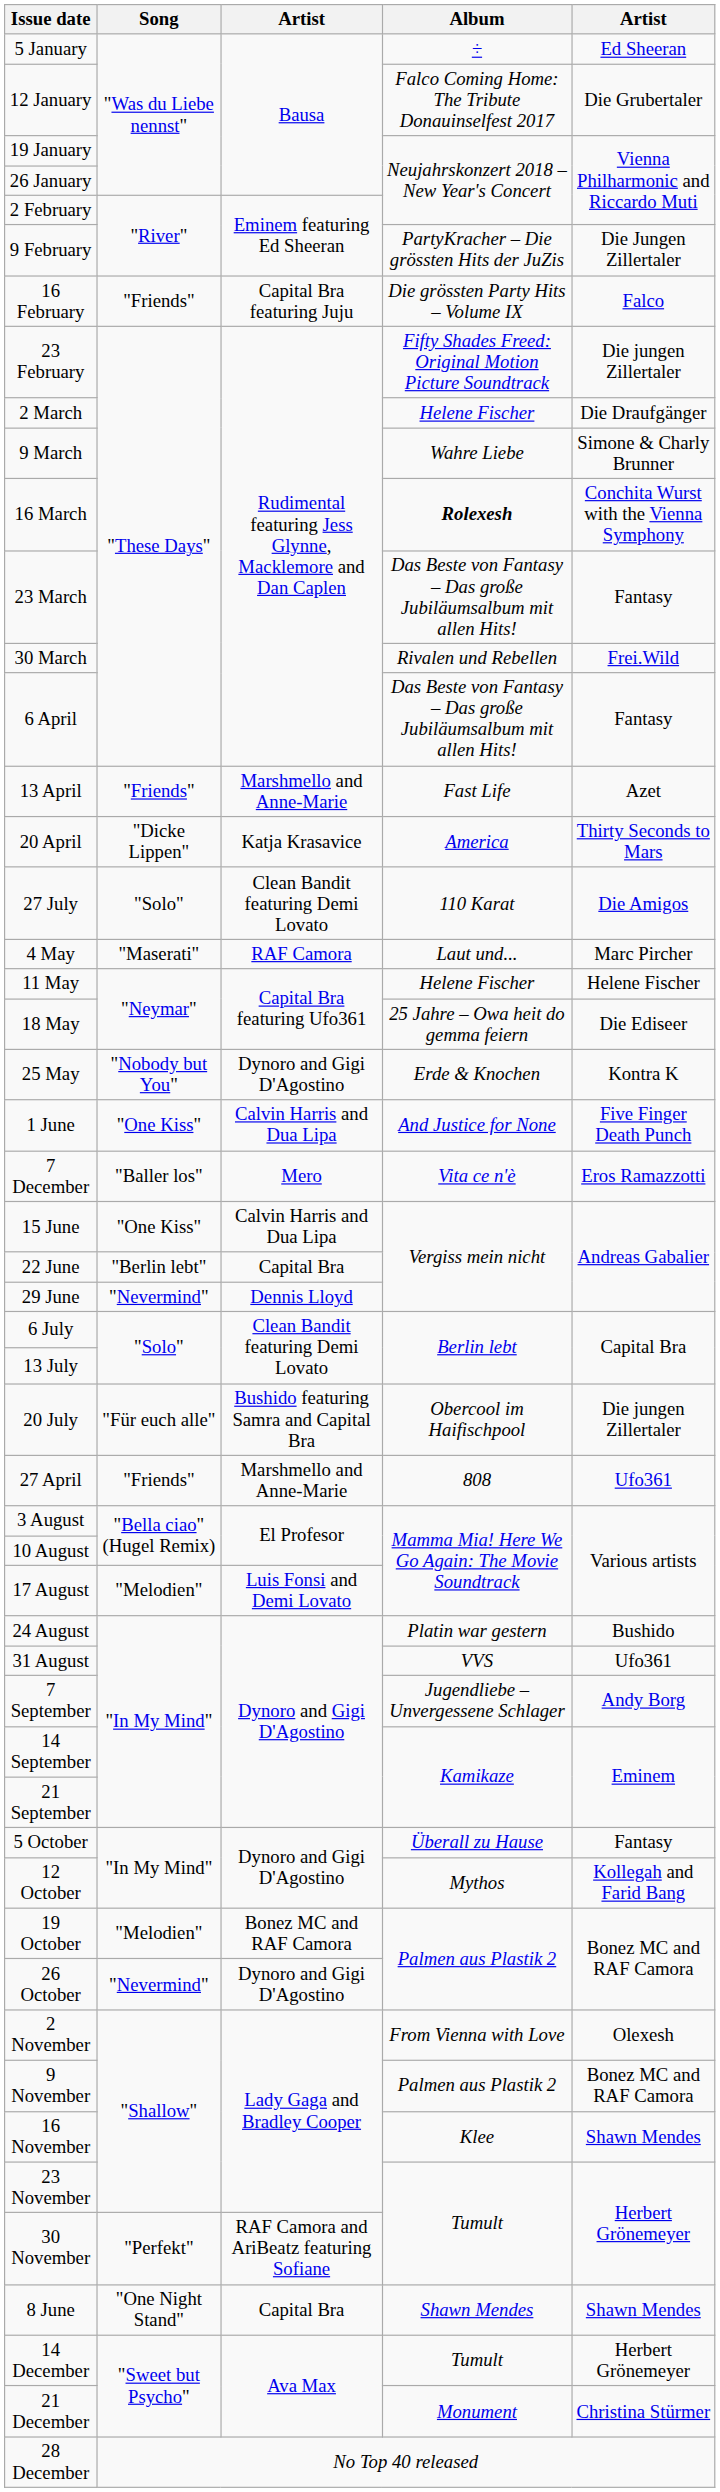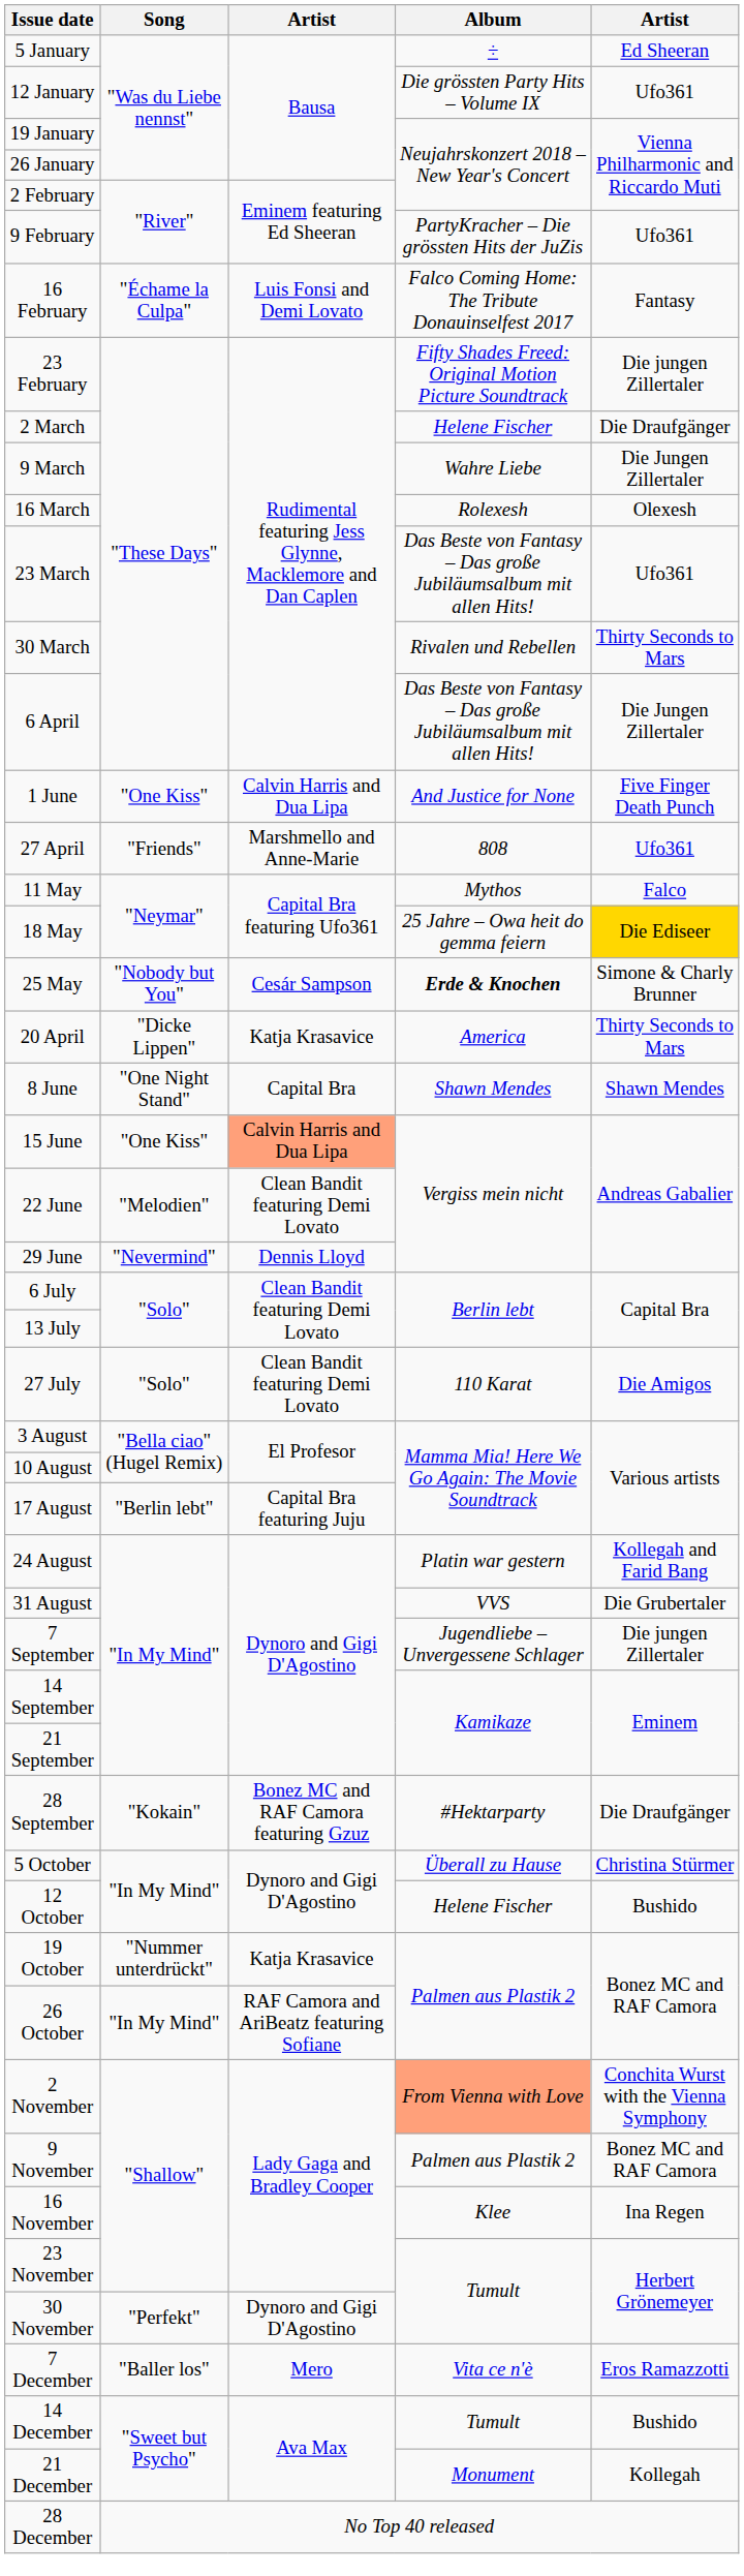 <table class="wikitable plainrowheaders" style="text-align:center">
 <tr>
 <th>Issue date</th>
 <th>Song</th>
 <th>Artist</th>
 <th>Album</th>
 <th>Artist</th>
 </tr>
 <tr>
 <td>5 January</td>
 <td rowspan="4">"<a href='#'>Was du Liebe nennst</a>"</td>
 <td rowspan="4"><a href='#'>Bausa</a></td>
 <td><em><a href='#'>÷</a></em></td>
 <td><a href='#'>Ed Sheeran</a></td>
 </tr>
 <tr>
 <td>12 January</td>
-<td><em>Falco Coming Home: The Tribute Donauinselfest 2017</em></td>
-<td>Die Grubertaler</td>
+<td><em>Die grössten Party Hits – Volume IX</em></td>
+<td>Ufo361</td>
 </tr>
 <tr>
 <td>19 January</td>
 <td rowspan="3"><em>Neujahrskonzert 2018 – New Year's Concert</em></td>
 <td rowspan="3"><a href='#'>Vienna Philharmonic</a> and <a href='#'>Riccardo Muti</a></td>
 </tr>
 <tr>
 <td>26 January</td>
 </tr>
 <tr>
 <td>2 February</td>
 <td rowspan="2">"<a href='#'>River</a>"</td>
 <td rowspan="2"><a href='#'>Eminem</a> featuring Ed Sheeran</td>
 </tr>
 <tr>
 <td>9 February</td>
 <td><em>PartyKracher – Die grössten Hits der JuZis</em></td>
-<td>Die Jungen Zillertaler</td>
+<td>Ufo361</td>
 </tr>
 <tr>
 <td>16 February</td>
-<td>"Friends"</td>
-<td>Capital Bra featuring Juju</td>
-<td><em>Die grössten Party Hits – Volume IX</em></td>
-<td><a href='#'>Falco</a></td>
+<td>"<a href='#'>Échame la Culpa</a>"</td>
+<td><a href='#'>Luis Fonsi</a> and <a href='#'>Demi Lovato</a></td>
+<td><em>Falco Coming Home: The Tribute Donauinselfest 2017</em></td>
+<td>Fantasy</td>
 </tr>
 <tr>
 <td>23 February</td>
 <td rowspan="7">"<a href='#'>These Days</a>"</td>
 <td rowspan="7"><a href='#'>Rudimental</a> featuring <a href='#'>Jess Glynne</a>, <a href='#'>Macklemore</a> and <a href='#'>Dan Caplen</a></td>
 <td><em><a href='#'>Fifty Shades Freed: Original Motion Picture Soundtrack</a></em></td>
 <td>Die jungen Zillertaler</td>
 </tr>
 <tr>
 <td>2 March</td>
 <td><em><a href='#'>Helene Fischer</a></em></td>
 <td>Die Draufgänger</td>
 </tr>
 <tr>
 <td>9 March</td>
 <td><em>Wahre Liebe</em></td>
-<td>Simone & Charly Brunner</td>
+<td>Die Jungen Zillertaler</td>
 </tr>
 <tr>
 <td>16 March</td>
-<td><strong><em>Rolexesh</em></strong></td>
-<td><a href='#'>Conchita Wurst</a> with the <a href='#'>Vienna Symphony</a></td>
+<td><em>Rolexesh</em></td>
+<td>Olexesh</td>
 </tr>
 <tr>
 <td>23 March</td>
 <td><em>Das Beste von Fantasy – Das große Jubiläumsalbum mit allen Hits!</em></td>
-<td>Fantasy</td>
+<td>Ufo361</td>
 </tr>
 <tr>
 <td>30 March</td>
 <td><em>Rivalen und Rebellen</em></td>
-<td><a href='#'>Frei.Wild</a></td>
+<td><a href='#'>Thirty Seconds to Mars</a></td>
 </tr>
 <tr>
 <td>6 April</td>
 <td><em>Das Beste von Fantasy – Das große Jubiläumsalbum mit allen Hits!</em></td>
-<td>Fantasy</td>
+<td>Die Jungen Zillertaler</td>
 </tr>
 <tr>
-<td>13 April</td>
-<td>"<a href='#'>Friends</a>"</td>
-<td><a href='#'>Marshmello</a> and <a href='#'>Anne-Marie</a></td>
-<td><em>Fast Life</em></td>
-<td>Azet</td>
+<td>1 June</td>
+<td>"<a href='#'>One Kiss</a>"</td>
+<td><a href='#'>Calvin Harris</a> and <a href='#'>Dua Lipa</a></td>
+<td><em><a href='#'>And Justice for None</a></em></td>
+<td><a href='#'>Five Finger Death Punch</a></td>
+</tr>
+<tr>
+<td>27 April</td>
+<td>"Friends"</td>
+<td>Marshmello and Anne-Marie</td>
+<td><em>808</em></td>
+<td><a href='#'>Ufo361</a></td>
+</tr>
+<tr>
+<td>11 May</td>
+<td rowspan="2">"<a href='#'>Neymar</a>"</td>
+<td rowspan="2"><a href='#'>Capital Bra</a> featuring Ufo361</td>
+<td><em>Mythos</em></td>
+<td><a href='#'>Falco</a></td>
+</tr>
+<tr>
+<td>18 May</td>
+<td><em>25 Jahre – Owa heit do gemma feiern</em></td>
+<td style="background: gold;">Die Ediseer</td>
+</tr>
+<tr>
+<td>25 May</td>
+<td>"<a href='#'>Nobody but You</a>"</td>
+<td><a href='#'>Cesár Sampson</a></td>
+<td><strong><em>Erde & Knochen</em></strong></td>
+<td>Simone & Charly Brunner</td>
 </tr>
 <tr>
 <td>20 April</td>
 <td>"Dicke Lippen"</td>
 <td>Katja Krasavice</td>
 <td><em><a href='#'>America</a></em></td>
 <td><a href='#'>Thirty Seconds to Mars</a></td>
 </tr>
 <tr>
-<td>27 July</td>
-<td>"Solo"</td>
-<td>Clean Bandit featuring Demi Lovato</td>
-<td><em>110 Karat</em></td>
-<td><a href='#'>Die Amigos</a></td>
-</tr>
-<tr>
-<td>4 May</td>
-<td>"Maserati"</td>
-<td><a href='#'>RAF Camora</a></td>
-<td><em>Laut und...</em></td>
-<td>Marc Pircher</td>
-</tr>
-<tr>
-<td>11 May</td>
-<td rowspan="2">"<a href='#'>Neymar</a>"</td>
-<td rowspan="2"><a href='#'>Capital Bra</a> featuring Ufo361</td>
-<td><em>Helene Fischer</em></td>
-<td>Helene Fischer</td>
-</tr>
-<tr>
-<td>18 May</td>
-<td><em>25 Jahre – Owa heit do gemma feiern</em></td>
-<td>Die Ediseer</td>
-</tr>
-<tr>
-<td>25 May</td>
-<td>"<a href='#'>Nobody but You</a>"</td>
-<td>Dynoro and Gigi D'Agostino</td>
-<td><em>Erde & Knochen</em></td>
-<td>Kontra K</td>
-</tr>
-<tr>
-<td>1 June</td>
-<td>"<a href='#'>One Kiss</a>"</td>
-<td><a href='#'>Calvin Harris</a> and <a href='#'>Dua Lipa</a></td>
-<td><em><a href='#'>And Justice for None</a></em></td>
-<td><a href='#'>Five Finger Death Punch</a></td>
-</tr>
-<tr>
-<td>7 December</td>
-<td>"Baller los"</td>
-<td><a href='#'>Mero</a></td>
-<td><em><a href='#'>Vita ce n'è</a></em></td>
-<td><a href='#'>Eros Ramazzotti</a></td>
+<td>8 June</td>
+<td>"One Night Stand"</td>
+<td>Capital Bra</td>
+<td><em><a href='#'>Shawn Mendes</a></em></td>
+<td><a href='#'>Shawn Mendes</a></td>
 </tr>
 <tr>
 <td>15 June</td>
 <td>"One Kiss"</td>
-<td>Calvin Harris and Dua Lipa</td>
+<td style="background: lightsalmon;">Calvin Harris and Dua Lipa</td>
 <td rowspan="3"><em>Vergiss mein nicht</em></td>
 <td rowspan="3"><a href='#'>Andreas Gabalier</a></td>
 </tr>
 <tr>
 <td>22 June</td>
-<td>"Berlin lebt"</td>
-<td>Capital Bra</td>
+<td>"Melodien"</td>
+<td>Clean Bandit featuring Demi Lovato</td>
 </tr>
 <tr>
 <td>29 June</td>
 <td>"<a href='#'>Nevermind</a>"</td>
 <td><a href='#'>Dennis Lloyd</a></td>
 </tr>
 <tr>
 <td>6 July</td>
 <td rowspan="2">"<a href='#'>Solo</a>"</td>
 <td rowspan="2"><a href='#'>Clean Bandit</a> featuring Demi Lovato</td>
 <td rowspan="2"><em><a href='#'>Berlin lebt</a></em></td>
 <td rowspan="2">Capital Bra</td>
 </tr>
 <tr>
 <td>13 July</td>
 </tr>
 <tr>
-<td>20 July</td>
-<td>"Für euch alle"</td>
-<td><a href='#'>Bushido</a> featuring Samra and Capital Bra</td>
-<td><em>Obercool im Haifischpool</em></td>
-<td>Die jungen Zillertaler</td>
-</tr>
-<tr>
-<td>27 April</td>
-<td>"Friends"</td>
-<td>Marshmello and Anne-Marie</td>
-<td><em>808</em></td>
-<td><a href='#'>Ufo361</a></td>
+<td>27 July</td>
+<td>"Solo"</td>
+<td>Clean Bandit featuring Demi Lovato</td>
+<td><em>110 Karat</em></td>
+<td><a href='#'>Die Amigos</a></td>
 </tr>
 <tr>
 <td>3 August</td>
 <td rowspan="2">"<a href='#'>Bella ciao</a>" (Hugel Remix)</td>
 <td rowspan="2">El Profesor</td>
 <td rowspan="3"><em><a href='#'>Mamma Mia! Here We Go Again: The Movie Soundtrack</a></em></td>
 <td rowspan="3">Various artists</td>
 </tr>
 <tr>
 <td>10 August</td>
 </tr>
 <tr>
 <td>17 August</td>
-<td>"Melodien"</td>
-<td><a href='#'>Luis Fonsi</a> and <a href='#'>Demi Lovato</a></td>
+<td>"Berlin lebt"</td>
+<td>Capital Bra featuring Juju</td>
 </tr>
 <tr>
 <td>24 August</td>
 <td rowspan="5">"<a href='#'>In My Mind</a>"</td>
 <td rowspan="5"><a href='#'>Dynoro</a> and <a href='#'>Gigi D'Agostino</a></td>
 <td><em>Platin war gestern</em></td>
-<td>Bushido</td>
+<td><a href='#'>Kollegah</a> and <a href='#'>Farid Bang</a></td>
 </tr>
 <tr>
 <td>31 August</td>
 <td><em>VVS</em></td>
-<td>Ufo361</td>
+<td>Die Grubertaler</td>
 </tr>
 <tr>
 <td>7 September</td>
 <td><em>Jugendliebe – Unvergessene Schlager</em></td>
-<td><a href='#'>Andy Borg</a></td>
+<td>Die jungen Zillertaler</td>
 </tr>
 <tr>
 <td>14 September</td>
 <td rowspan="2"><em><a href='#'>Kamikaze</a></em></td>
 <td rowspan="2"><a href='#'>Eminem</a></td>
 </tr>
 <tr>
 <td>21 September</td>
 </tr>
 <tr>
+<td>28 September</td>
+<td>"Kokain"</td>
+<td><a href='#'>Bonez MC</a> and RAF Camora featuring <a href='#'>Gzuz</a></td>
+<td><em>#Hektarparty</em></td>
+<td>Die Draufgänger</td>
+</tr>
+<tr>
 <td>5 October</td>
 <td rowspan="2">"In My Mind"</td>
 <td rowspan="2">Dynoro and Gigi D'Agostino</td>
 <td><em><a href='#'>Überall zu Hause</a></em></td>
-<td>Fantasy</td>
+<td><a href='#'>Christina Stürmer</a></td>
 </tr>
 <tr>
 <td>12 October</td>
-<td><em>Mythos</em></td>
-<td><a href='#'>Kollegah</a> and <a href='#'>Farid Bang</a></td>
+<td><em>Helene Fischer</em></td>
+<td>Bushido</td>
 </tr>
 <tr>
 <td>19 October</td>
-<td>"Melodien"</td>
-<td>Bonez MC and RAF Camora</td>
+<td>"Nummer unterdrückt"</td>
+<td>Katja Krasavice</td>
 <td rowspan="2"><em><a href='#'>Palmen aus Plastik 2</a></em></td>
 <td rowspan="2">Bonez MC and RAF Camora</td>
 </tr>
 <tr>
 <td>26 October</td>
-<td>"<a href='#'>Nevermind</a>"</td>
-<td>Dynoro and Gigi D'Agostino</td>
+<td>"In My Mind"</td>
+<td>RAF Camora and AriBeatz featuring <a href='#'>Sofiane</a></td>
 </tr>
 <tr>
 <td>2 November</td>
 <td rowspan="4">"<a href='#'>Shallow</a>"</td>
 <td rowspan="4"><a href='#'>Lady Gaga</a> and <a href='#'>Bradley Cooper</a></td>
-<td><em>From Vienna with Love</em></td>
-<td>Olexesh</td>
+<td style="background: lightsalmon;"><em>From Vienna with Love</em></td>
+<td><a href='#'>Conchita Wurst</a> with the <a href='#'>Vienna Symphony</a></td>
 </tr>
 <tr>
 <td>9 November</td>
 <td><em>Palmen aus Plastik 2</em></td>
 <td>Bonez MC and RAF Camora</td>
 </tr>
 <tr>
 <td>16 November</td>
 <td><em>Klee</em></td>
-<td><a href='#'>Shawn Mendes</a></td>
+<td>Ina Regen</td>
 </tr>
 <tr>
 <td>23 November</td>
 <td rowspan="2"><em>Tumult</em></td>
 <td rowspan="2"><a href='#'>Herbert Grönemeyer</a></td>
 </tr>
 <tr>
 <td>30 November</td>
 <td>"Perfekt"</td>
-<td>RAF Camora and AriBeatz featuring <a href='#'>Sofiane</a></td>
+<td>Dynoro and Gigi D'Agostino</td>
 </tr>
 <tr>
-<td>8 June</td>
-<td>"One Night Stand"</td>
-<td>Capital Bra</td>
-<td><em><a href='#'>Shawn Mendes</a></em></td>
-<td><a href='#'>Shawn Mendes</a></td>
+<td>7 December</td>
+<td>"Baller los"</td>
+<td><a href='#'>Mero</a></td>
+<td><em><a href='#'>Vita ce n'è</a></em></td>
+<td><a href='#'>Eros Ramazzotti</a></td>
 </tr>
 <tr>
 <td>14 December</td>
 <td rowspan="2">"<a href='#'>Sweet but Psycho</a>"</td>
 <td rowspan="2"><a href='#'>Ava Max</a></td>
 <td><em>Tumult</em></td>
-<td>Herbert Grönemeyer</td>
+<td>Bushido</td>
 </tr>
 <tr>
 <td>21 December</td>
 <td><em><a href='#'>Monument</a></em></td>
-<td><a href='#'>Christina Stürmer</a></td>
+<td>Kollegah</td>
 </tr>
 <tr>
 <td>28 December</td>
 <td colspan="4"><em>No Top 40 released</em></td>
 </tr>
 </table>
